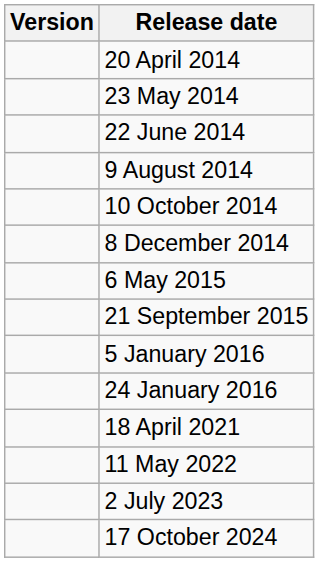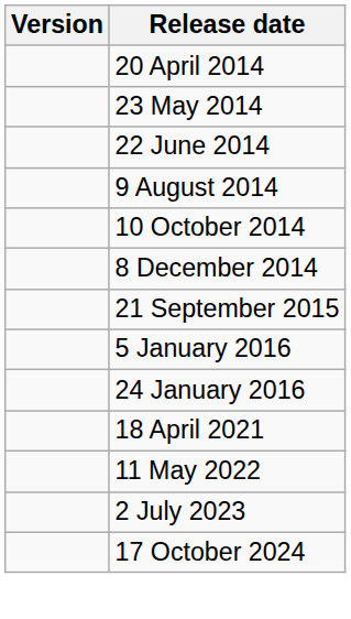 <table class="wikitable">
 <tr>
 <th>Version</th>
 <th>Release date</th>
 </tr>
 <tr>
 <td></td>
 <td>20 April 2014</td>
 </tr>
 <tr>
 <td></td>
 <td>23 May 2014</td>
 </tr>
 <tr>
 <td></td>
 <td>22 June 2014</td>
 </tr>
 <tr>
 <td></td>
 <td>9 August 2014</td>
 </tr>
 <tr>
 <td></td>
 <td>10 October 2014</td>
 </tr>
 <tr>
 <td></td>
 <td>8 December 2014</td>
 </tr>
 <tr>
 <td></td>
-<td>6 May 2015</td>
-</tr>
-<tr>
-<td></td>
 <td>21 September 2015</td>
 </tr>
 <tr>
 <td></td>
 <td>5 January 2016</td>
 </tr>
 <tr>
 <td></td>
 <td>24 January 2016</td>
 </tr>
 <tr>
 <td></td>
 <td>18 April 2021</td>
 </tr>
 <tr>
 <td></td>
 <td>11 May 2022</td>
 </tr>
 <tr>
 <td></td>
 <td>2 July 2023</td>
 </tr>
 <tr>
 <td></td>
 <td>17 October 2024</td>
 </tr>
 </table>
